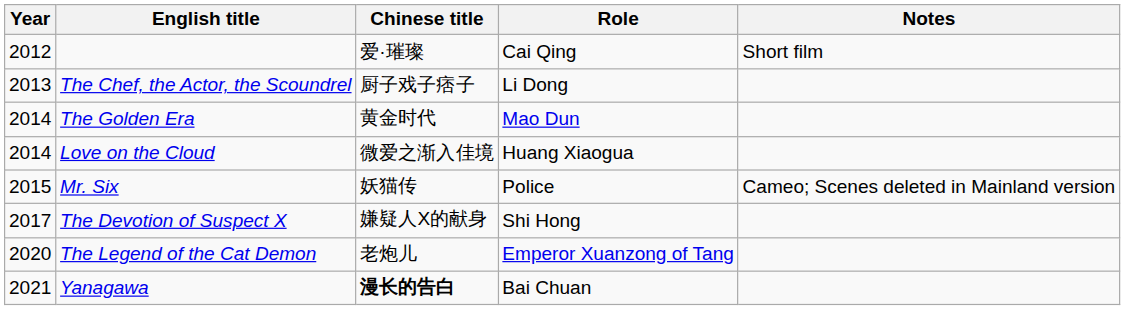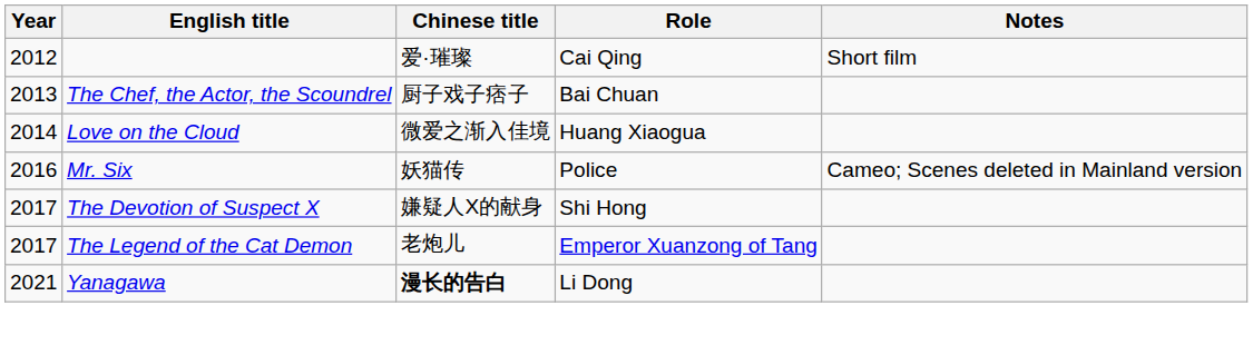 <table class="wikitable sortable">
 <tr>
 <th>Year</th>
 <th>English title</th>
 <th>Chinese title</th>
 <th>Role</th>
 <th>Notes</th>
 </tr>
 <tr>
 <td>2012</td>
 <td></td>
 <td>爱·璀璨</td>
 <td>Cai Qing</td>
 <td>Short film</td>
 </tr>
 <tr>
 <td>2013</td>
 <td><em><a href='#'>The Chef, the Actor, the Scoundrel</a></em></td>
 <td>厨子戏子痞子</td>
-<td>Li Dong</td>
-<td></td>
-</tr>
-<tr>
-<td>2014</td>
-<td><em><a href='#'>The Golden Era</a></em></td>
-<td>黄金时代</td>
-<td><a href='#'>Mao Dun</a></td>
+<td>Bai Chuan</td>
 <td></td>
 </tr>
 <tr>
 <td>2014</td>
 <td><em><a href='#'>Love on the Cloud</a></em></td>
 <td>微爱之渐入佳境</td>
 <td>Huang Xiaogua</td>
 <td></td>
 </tr>
 <tr>
-<td>2015</td>
+<td>2016</td>
 <td><em><a href='#'>Mr. Six</a></em></td>
 <td>妖猫传</td>
 <td>Police</td>
 <td>Cameo; Scenes deleted in Mainland version</td>
 </tr>
 <tr>
 <td>2017</td>
 <td><em><a href='#'>The Devotion of Suspect X</a></em></td>
 <td>嫌疑人X的献身</td>
 <td>Shi Hong</td>
 <td></td>
 </tr>
 <tr>
-<td>2020</td>
+<td>2017</td>
 <td><em><a href='#'>The Legend of the Cat Demon</a></em></td>
 <td>老炮儿</td>
 <td><a href='#'>Emperor Xuanzong of Tang</a></td>
 <td></td>
 </tr>
 <tr>
 <td>2021</td>
 <td><em><a href='#'>Yanagawa</a></em></td>
 <td><strong>漫长的告白</strong></td>
-<td>Bai Chuan</td>
+<td>Li Dong</td>
 <td></td>
 </tr>
 </table>
